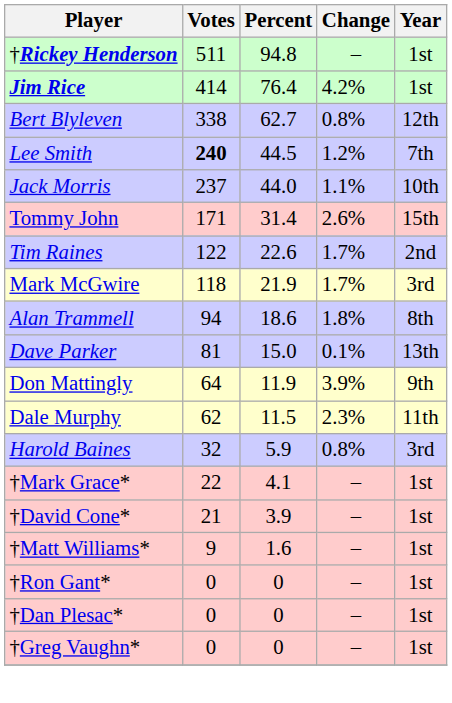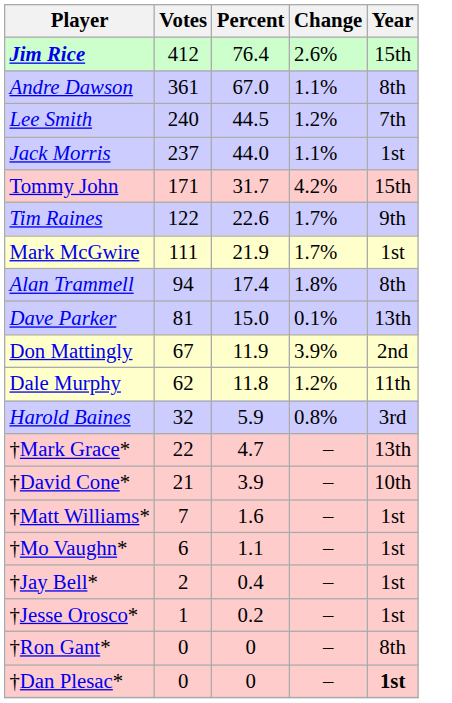 <table class="wikitable sortable">
 <tr>
 <th>Player</th>
 <th>Votes</th>
 <th>Percent</th>
 <th>Change</th>
 <th>Year</th>
 </tr>
 <tr bgcolor="#ccffcc">
-<td>†<strong><em><a href='#'>Rickey Henderson</a></em></strong></td>
-<td align=center>511</td>
-<td align=center>94.8</td>
-<td align="center">–</td>
-<td align="center">1st</td>
-</tr>
-<tr bgcolor="#ccffcc">
 <td><strong><em><a href='#'>Jim Rice</a></em></strong></td>
-<td align=center>414</td>
+<td align=center>412</td>
 <td align=center>76.4</td>
-<td align="left"> 4.2%</td>
-<td align="center">1st</td>
+<td align="left"> 2.6%</td>
+<td align="center">15th</td>
 </tr>
 <tr bgcolor="#ccccff">
-<td><em><a href='#'>Bert Blyleven</a></em></td>
-<td align=center>338</td>
-<td align=center>62.7</td>
-<td align="left"> 0.8%</td>
-<td align="center">12th</td>
+<td><em><a href='#'>Andre Dawson</a></em></td>
+<td align=center>361</td>
+<td align=center>67.0</td>
+<td align="left"> 1.1%</td>
+<td align="center">8th</td>
 </tr>
 <tr bgcolor="ccccff">
 <td><em><a href='#'>Lee Smith</a></em></td>
-<td align=center><strong>240</strong></td>
+<td align=center>240</td>
 <td align=center>44.5</td>
 <td align="left"> 1.2%</td>
 <td align="center">7th</td>
 </tr>
 <tr bgcolor=ccccff>
 <td><em><a href='#'>Jack Morris</a></em></td>
 <td align=center>237</td>
 <td align=center>44.0</td>
 <td align="left"> 1.1%</td>
-<td align="center">10th</td>
+<td align="center">1st</td>
 </tr>
 <tr bgcolor="#ffcccc">
 <td><a href='#'>Tommy John</a></td>
 <td align=center>171</td>
-<td align=center>31.4</td>
-<td align="left"> 2.6%</td>
+<td align=center>31.7</td>
+<td align="left"> 4.2%</td>
 <td align="center">15th</td>
 </tr>
 <tr bgcolor="#ccccff">
 <td><em><a href='#'>Tim Raines</a></em></td>
 <td align=center>122</td>
 <td align=center>22.6</td>
 <td align="left"> 1.7%</td>
-<td align="center">2nd</td>
+<td align="center">9th</td>
 </tr>
 <tr bgcolor="#ffffcc">
 <td><a href='#'>Mark McGwire</a></td>
-<td align=center>118</td>
+<td align=center>111</td>
 <td align=center>21.9</td>
 <td align="left"> 1.7%</td>
-<td align="center">3rd</td>
+<td align="center">1st</td>
 </tr>
 <tr bgcolor=ccccff>
 <td><em><a href='#'>Alan Trammell</a></em></td>
 <td align=center>94</td>
-<td align=center>18.6</td>
+<td align=center>17.4</td>
 <td align="left"> 1.8%</td>
 <td align="center">8th</td>
 </tr>
 <tr bgcolor="#ccccff">
 <td><em><a href='#'>Dave Parker</a></em></td>
 <td align=center>81</td>
 <td align=center>15.0</td>
 <td align="left"> 0.1%</td>
 <td align="center">13th</td>
 </tr>
 <tr bgcolor="#ffffcc">
 <td><a href='#'>Don Mattingly</a></td>
-<td align=center>64</td>
+<td align=center>67</td>
 <td align=center>11.9</td>
 <td align="left"> 3.9%</td>
-<td align="center">9th</td>
+<td align="center">2nd</td>
 </tr>
 <tr bgcolor="#ffffcc">
 <td><a href='#'>Dale Murphy</a></td>
 <td align=center>62</td>
-<td align=center>11.5</td>
-<td align="left"> 2.3%</td>
+<td align=center>11.8</td>
+<td align="left"> 1.2%</td>
 <td align="center">11th</td>
 </tr>
 <tr bgcolor="#ccccff">
 <td><em><a href='#'>Harold Baines</a></em></td>
 <td align=center>32</td>
 <td align=center>5.9</td>
 <td align="left"> 0.8%</td>
 <td align="center">3rd</td>
 </tr>
 <tr bgcolor="#ffcccc">
 <td>†<a href='#'>Mark Grace</a>*</td>
 <td align=center>22</td>
-<td align=center>4.1</td>
+<td align=center>4.7</td>
 <td align="center">–</td>
-<td align="center">1st</td>
+<td align="center">13th</td>
 </tr>
 <tr bgcolor="#ffcccc">
 <td>†<a href='#'>David Cone</a>*</td>
 <td align=center>21</td>
 <td align=center>3.9</td>
 <td align="center">–</td>
+<td align="center">10th</td>
+</tr>
+<tr bgcolor="#ffcccc">
+<td>†<a href='#'>Matt Williams</a>*</td>
+<td align=center>7</td>
+<td align=center>1.6</td>
+<td align="center">–</td>
 <td align="center">1st</td>
 </tr>
 <tr bgcolor="#ffcccc">
-<td>†<a href='#'>Matt Williams</a>*</td>
-<td align=center>9</td>
-<td align=center>1.6</td>
+<td>†<a href='#'>Mo Vaughn</a>*</td>
+<td align=center>6</td>
+<td align=center>1.1</td>
+<td align="center">–</td>
+<td align="center">1st</td>
+</tr>
+<tr bgcolor="#ffcccc">
+<td>†<a href='#'>Jay Bell</a>*</td>
+<td align=center>2</td>
+<td align=center>0.4</td>
+<td align="center">–</td>
+<td align="center">1st</td>
+</tr>
+<tr bgcolor="#ffcccc">
+<td>†<a href='#'>Jesse Orosco</a>*</td>
+<td align=center>1</td>
+<td align=center>0.2</td>
 <td align="center">–</td>
 <td align="center">1st</td>
 </tr>
 <tr bgcolor="#ffcccc">
 <td>†<a href='#'>Ron Gant</a>*</td>
 <td align=center>0</td>
 <td align=center>0</td>
 <td align="center">–</td>
-<td align="center">1st</td>
+<td align="center">8th</td>
 </tr>
 <tr bgcolor="#ffcccc">
 <td>†<a href='#'>Dan Plesac</a>*</td>
 <td align=center>0</td>
 <td align=center>0</td>
 <td align="center">–</td>
-<td align="center">1st</td>
-</tr>
-<tr bgcolor="#ffcccc">
-<td>†<a href='#'>Greg Vaughn</a>*</td>
-<td align=center>0</td>
-<td align=center>0</td>
-<td align="center">–</td>
-<td align="center">1st</td>
+<td align="center"><strong>1st</strong></td>
 </tr>
 <tr>
 </tr>
 </table>
